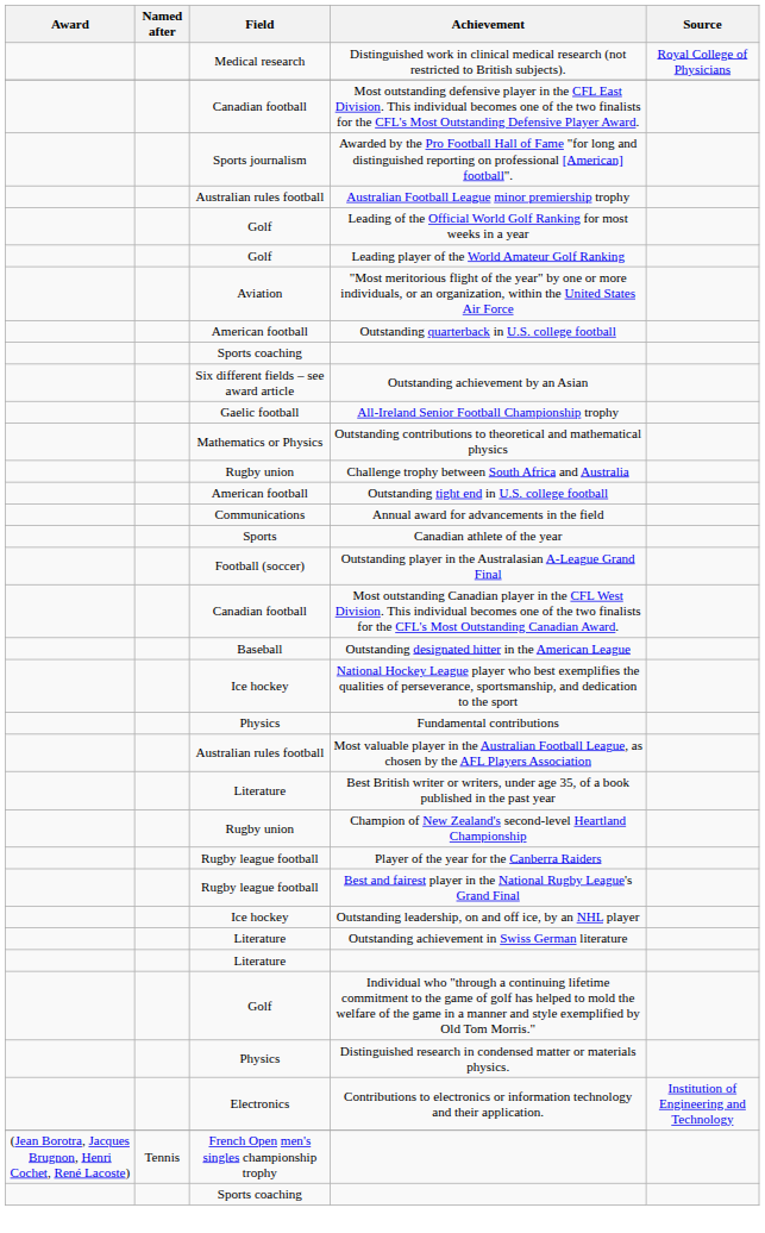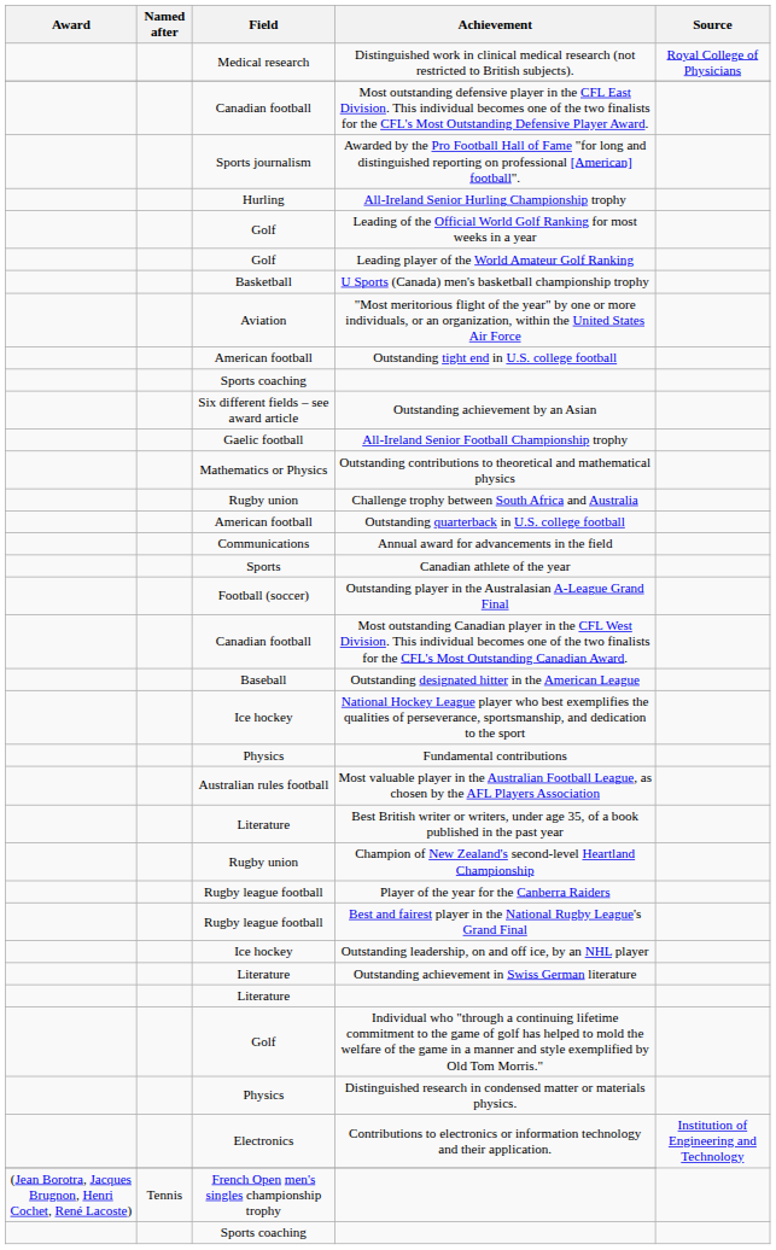 <table class="wikitable sortable" style="text-align:center; font-size:95%">
 <tr>
 <th>Award</th>
 <th>Named after</th>
 <th>Field</th>
 <th>Achievement</th>
 <th>Source</th>
 </tr>
 <tr>
 <td align="left"></td>
 <td></td>
 <td>Medical research</td>
 <td>Distinguished work in clinical medical research (not restricted to British subjects).</td>
 <td><a href='#'>Royal College of Physicians</a></td>
 </tr>
 <tr>
 </tr>
 <tr>
 <td align="left"></td>
 <td></td>
 <td>Canadian football</td>
 <td>Most outstanding defensive player in the <a href='#'>CFL East Division</a>. This individual becomes one of the two finalists for the <a href='#'>CFL's Most Outstanding Defensive Player Award</a>.</td>
 <td></td>
 </tr>
 <tr>
 <td align="left"></td>
 <td></td>
 <td>Sports journalism</td>
 <td>Awarded by the <a href='#'>Pro Football Hall of Fame</a> "for long and distinguished reporting on professional <a href='#'>[American] football</a>".</td>
 <td></td>
 </tr>
 <tr>
-<td align=left></td>
+<td align="left"></td>
 <td></td>
-<td>Australian rules football</td>
-<td><a href='#'>Australian Football League</a> <a href='#'>minor premiership</a> trophy</td>
+<td>Hurling</td>
+<td><a href='#'>All-Ireland Senior Hurling Championship</a> trophy</td>
 <td></td>
 </tr>
 <tr>
 <td align="left"></td>
 <td></td>
 <td>Golf</td>
 <td>Leading of the <a href='#'>Official World Golf Ranking</a> for most weeks in a year</td>
 <td></td>
 </tr>
 <tr>
 <td align="left"></td>
 <td></td>
 <td>Golf</td>
 <td>Leading player of the <a href='#'>World Amateur Golf Ranking</a></td>
 <td></td>
 </tr>
 <tr>
 <td align="left"></td>
 <td></td>
+<td>Basketball</td>
+<td><a href='#'>U Sports</a> (Canada) men's basketball championship trophy</td>
+<td></td>
+</tr>
+<tr>
+<td align="left"></td>
+<td></td>
 <td>Aviation</td>
 <td>"Most meritorious flight of the year" by one or more individuals, or an organization, within the <a href='#'>United States Air Force</a></td>
 <td></td>
 </tr>
 <tr>
 <td align="left"></td>
 <td></td>
 <td>American football</td>
-<td>Outstanding <a href='#'>quarterback</a> in <a href='#'>U.S. college football</a></td>
+<td>Outstanding <a href='#'>tight end</a> in <a href='#'>U.S. college football</a></td>
 <td></td>
 </tr>
 <tr>
 <td align="left"></td>
 <td></td>
 <td>Sports coaching</td>
 <td></td>
 <td></td>
 </tr>
 <tr>
 <td align="left"></td>
 <td></td>
 <td>Six different fields – see award article</td>
 <td>Outstanding achievement by an Asian</td>
 <td></td>
 </tr>
 <tr>
 <td align="left"></td>
 <td></td>
 <td>Gaelic football</td>
 <td><a href='#'>All-Ireland Senior Football Championship</a> trophy</td>
 <td></td>
 </tr>
 <tr>
 <td align="left"></td>
 <td></td>
 <td>Mathematics or Physics</td>
 <td>Outstanding contributions to theoretical and mathematical physics</td>
 <td></td>
 </tr>
 <tr>
 <td align="left"></td>
 <td></td>
 <td>Rugby union</td>
 <td>Challenge trophy between <a href='#'>South Africa</a> and <a href='#'>Australia</a></td>
 <td></td>
 </tr>
 <tr>
 <td align="left"></td>
 <td></td>
 <td>American football</td>
-<td>Outstanding <a href='#'>tight end</a> in <a href='#'>U.S. college football</a></td>
+<td>Outstanding <a href='#'>quarterback</a> in <a href='#'>U.S. college football</a></td>
 <td></td>
 </tr>
 <tr>
 <td align="left"></td>
 <td></td>
 <td>Communications</td>
 <td>Annual award for advancements in the field</td>
 <td></td>
 </tr>
 <tr>
 <td align="left"></td>
 <td></td>
 <td>Sports</td>
 <td>Canadian athlete of the year</td>
 <td></td>
 </tr>
 <tr>
 <td align="left"></td>
 <td></td>
 <td>Football (soccer)</td>
 <td>Outstanding player in the Australasian <a href='#'>A-League Grand Final</a></td>
 <td></td>
 </tr>
 <tr>
 <td align="left"></td>
 <td></td>
 <td>Canadian football</td>
 <td>Most outstanding Canadian player in the <a href='#'>CFL West Division</a>. This individual becomes one of the two finalists for the <a href='#'>CFL's Most Outstanding Canadian Award</a>.</td>
 <td></td>
 </tr>
 <tr>
 <td align="left"></td>
 <td></td>
 <td>Baseball</td>
 <td>Outstanding <a href='#'>designated hitter</a> in the <a href='#'>American League</a></td>
 <td></td>
 </tr>
 <tr>
 <td align="left"></td>
 <td></td>
 <td>Ice hockey</td>
 <td><a href='#'>National Hockey League</a> player who best exemplifies the qualities of perseverance, sportsmanship, and dedication to the sport</td>
 <td></td>
 </tr>
 <tr>
 <td align="left"></td>
 <td></td>
 <td>Physics</td>
 <td>Fundamental contributions</td>
 <td></td>
 </tr>
 <tr>
 <td align="left"></td>
 <td></td>
 <td>Australian rules football</td>
 <td>Most valuable player in the <a href='#'>Australian Football League</a>, as chosen by the <a href='#'>AFL Players Association</a></td>
 <td></td>
 </tr>
 <tr>
 <td align="left"></td>
 <td></td>
 <td>Literature</td>
 <td>Best British writer or writers, under age 35, of a book published in the past year</td>
 <td></td>
 </tr>
 <tr>
 <td align="left"></td>
 <td></td>
 <td>Rugby union</td>
 <td>Champion of <a href='#'>New Zealand's</a> second-level <a href='#'>Heartland Championship</a></td>
 <td></td>
 </tr>
 <tr>
 <td align="left"></td>
 <td></td>
 <td>Rugby league football</td>
 <td>Player of the year for the <a href='#'>Canberra Raiders</a></td>
 <td></td>
 </tr>
 <tr>
 <td align="left"></td>
 <td></td>
 <td>Rugby league football</td>
 <td><a href='#'>Best and fairest</a> player in the <a href='#'>National Rugby League</a>'s <a href='#'>Grand Final</a></td>
 <td></td>
 </tr>
 <tr>
 <td align="left"></td>
 <td></td>
 <td>Ice hockey</td>
 <td>Outstanding leadership, on and off ice, by an <a href='#'>NHL</a> player</td>
 <td></td>
 </tr>
 <tr>
 <td align="left"></td>
 <td></td>
 <td>Literature</td>
 <td>Outstanding achievement in <a href='#'>Swiss German</a> literature</td>
 <td></td>
 </tr>
 <tr>
 <td align="left"></td>
 <td></td>
 <td>Literature</td>
 <td></td>
 <td></td>
 </tr>
 <tr>
 <td align="left"></td>
 <td></td>
 <td>Golf</td>
 <td>Individual who "through a continuing lifetime commitment to the game of golf has helped to mold the welfare of the game in a manner and style exemplified by Old Tom Morris."</td>
 <td></td>
 </tr>
 <tr>
 <td align="left"></td>
 <td></td>
 <td>Physics</td>
 <td>Distinguished research in condensed matter or materials physics.</td>
 <td></td>
 </tr>
 <tr>
 <td align="left"></td>
 <td></td>
 <td>Electronics</td>
 <td>Contributions to electronics or information technology and their application.</td>
 <td><a href='#'>Institution of Engineering and Technology</a></td>
 </tr>
 <tr>
 </tr>
 <tr |align="left"| >
 <td> (<a href='#'>Jean Borotra</a>, <a href='#'>Jacques Brugnon</a>, <a href='#'>Henri Cochet</a>, <a href='#'>René Lacoste</a>)</td>
 <td>Tennis</td>
 <td><a href='#'>French Open</a> <a href='#'>men's singles</a> championship trophy</td>
 <td></td>
 </tr>
 <tr>
 <td align="left"></td>
 <td></td>
 <td>Sports coaching</td>
 <td></td>
 <td></td>
 </tr>
 </table>
